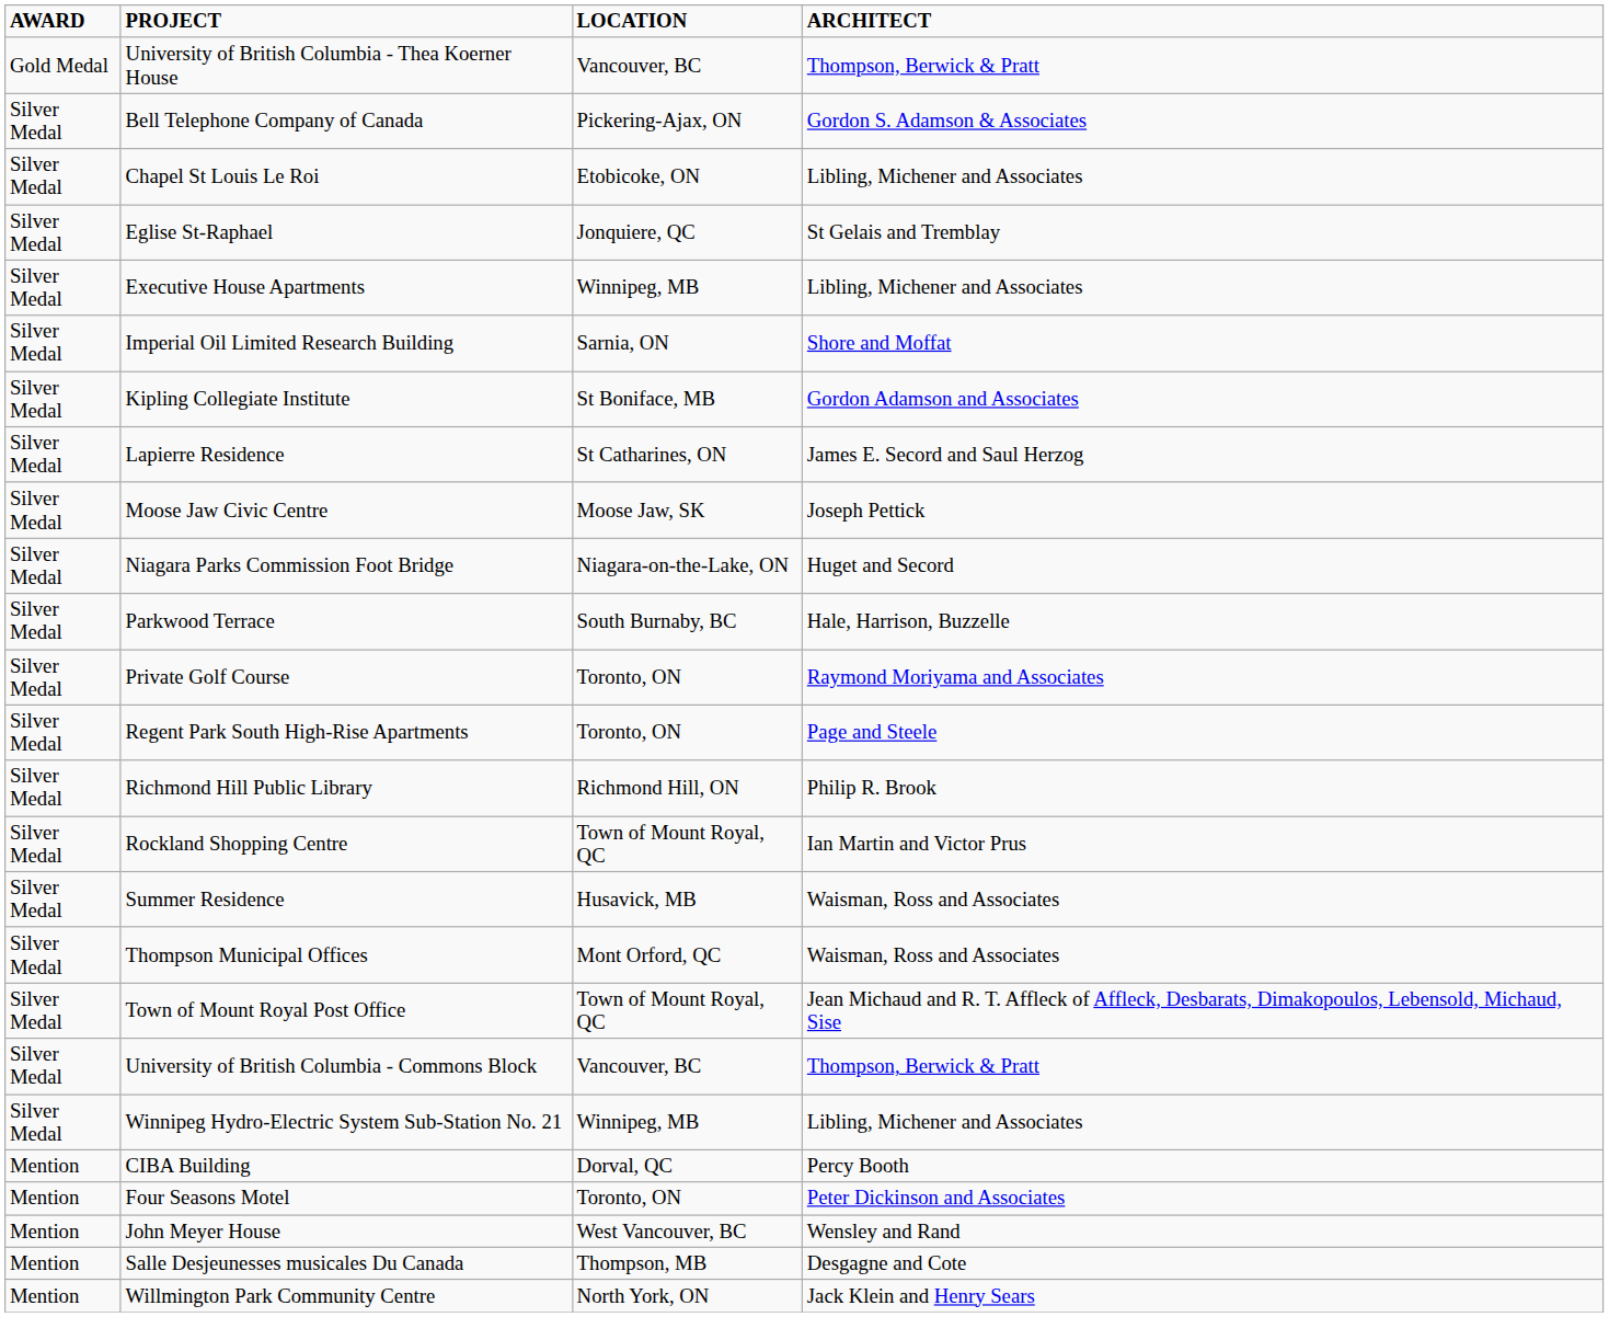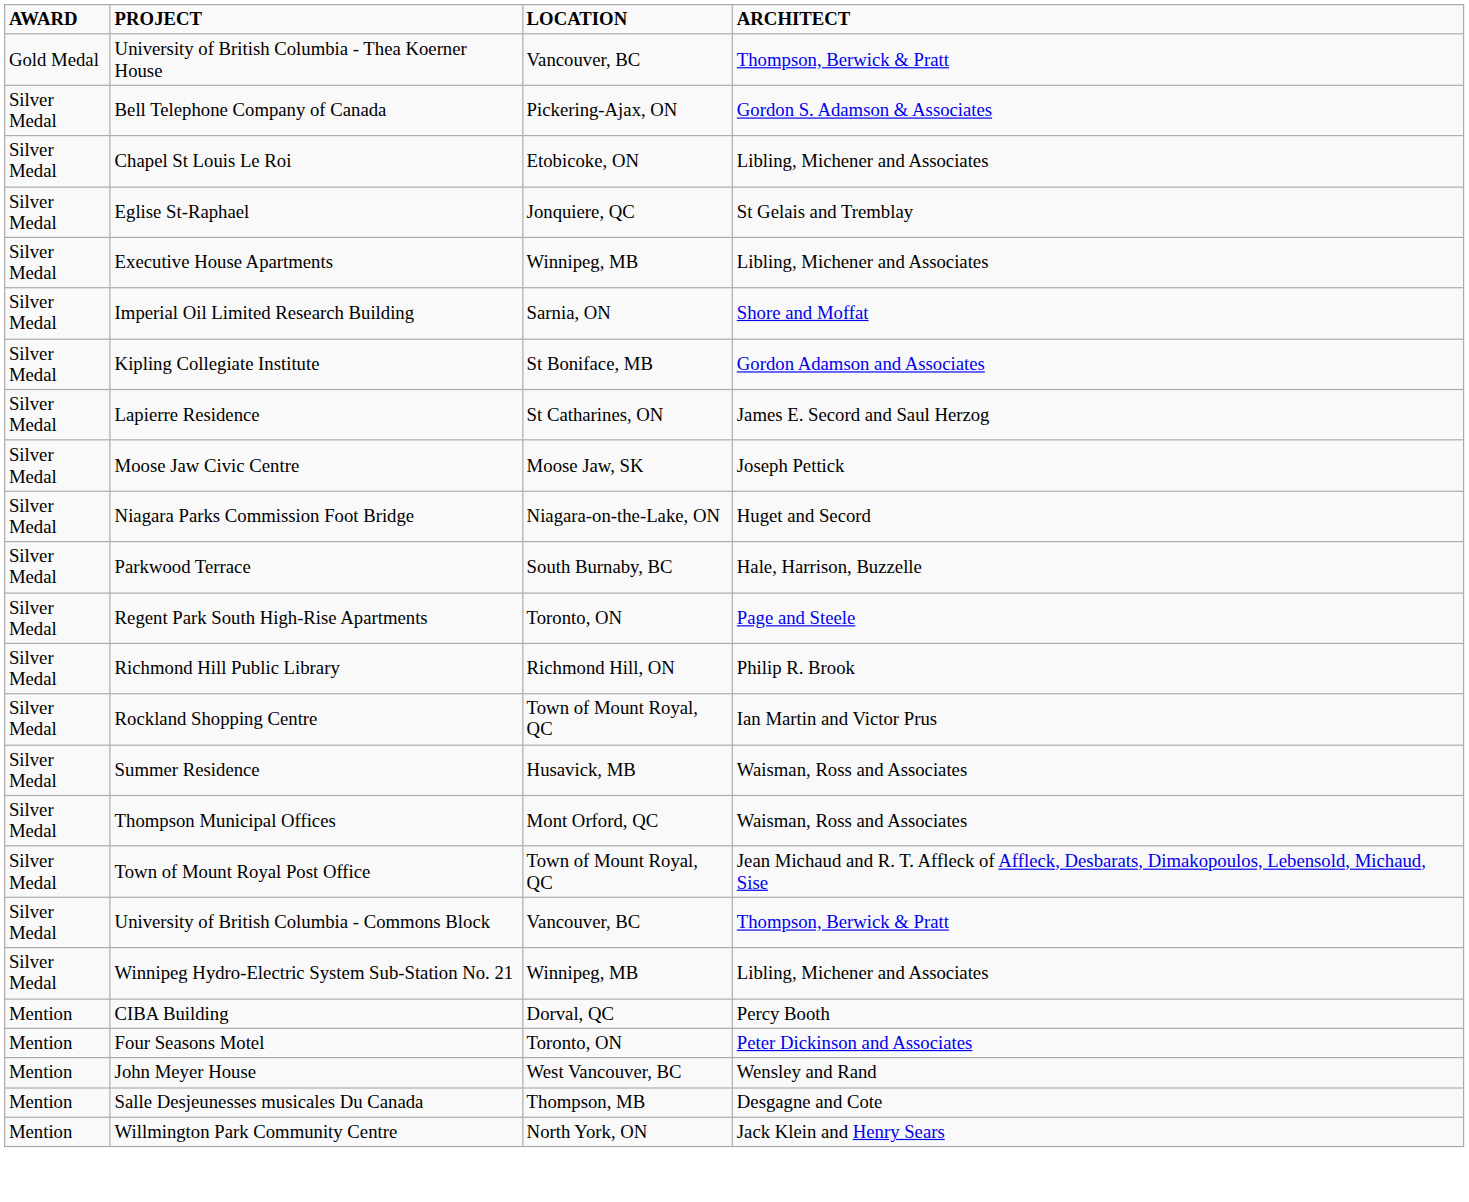 <table class="wikitable sortable">
 <tr>
 <td><strong>AWARD</strong></td>
 <td><strong>PROJECT</strong></td>
 <td><strong>LOCATION</strong></td>
 <td><strong>ARCHITECT</strong></td>
 </tr>
 <tr>
 <td>Gold Medal</td>
 <td>University of British Columbia - Thea Koerner House</td>
 <td>Vancouver, BC</td>
 <td><a href='#'>Thompson, Berwick & Pratt</a></td>
 </tr>
 <tr>
 <td>Silver Medal</td>
 <td>Bell Telephone Company of Canada</td>
 <td>Pickering-Ajax, ON</td>
 <td><a href='#'>Gordon S. Adamson & Associates</a></td>
 </tr>
 <tr>
 <td>Silver Medal</td>
 <td>Chapel St Louis Le Roi</td>
 <td>Etobicoke, ON</td>
 <td>Libling, Michener and Associates</td>
 </tr>
 <tr>
 <td>Silver Medal</td>
 <td>Eglise St-Raphael</td>
 <td>Jonquiere, QC</td>
 <td>St Gelais and Tremblay</td>
 </tr>
 <tr>
 <td>Silver Medal</td>
 <td>Executive House Apartments</td>
 <td>Winnipeg, MB</td>
 <td>Libling, Michener and Associates</td>
 </tr>
 <tr>
 <td>Silver Medal</td>
 <td>Imperial Oil Limited Research Building</td>
 <td>Sarnia, ON</td>
 <td><a href='#'>Shore and Moffat</a></td>
 </tr>
 <tr>
 <td>Silver Medal</td>
 <td>Kipling Collegiate Institute</td>
 <td>St Boniface, MB</td>
 <td><a href='#'>Gordon Adamson and Associates</a></td>
 </tr>
 <tr>
 <td>Silver Medal</td>
 <td>Lapierre Residence</td>
 <td>St Catharines, ON</td>
 <td>James E. Secord and Saul Herzog</td>
 </tr>
 <tr>
 <td>Silver Medal</td>
 <td>Moose Jaw Civic Centre</td>
 <td>Moose Jaw, SK</td>
 <td>Joseph Pettick</td>
 </tr>
 <tr>
 <td>Silver Medal</td>
 <td>Niagara Parks Commission Foot Bridge</td>
 <td>Niagara-on-the-Lake, ON</td>
 <td>Huget and Secord</td>
 </tr>
 <tr>
 <td>Silver Medal</td>
 <td>Parkwood Terrace</td>
 <td>South Burnaby, BC</td>
 <td>Hale, Harrison, Buzzelle</td>
-</tr>
-<tr>
-<td>Silver Medal</td>
-<td>Private Golf Course</td>
-<td>Toronto, ON</td>
-<td><a href='#'>Raymond Moriyama and Associates</a></td>
 </tr>
 <tr>
 <td>Silver Medal</td>
 <td>Regent Park South High-Rise Apartments</td>
 <td>Toronto, ON</td>
 <td><a href='#'>Page and Steele</a></td>
 </tr>
 <tr>
 <td>Silver Medal</td>
 <td>Richmond Hill Public Library</td>
 <td>Richmond Hill, ON</td>
 <td>Philip R. Brook</td>
 </tr>
 <tr>
 <td>Silver Medal</td>
 <td>Rockland Shopping Centre</td>
 <td>Town of Mount Royal, QC</td>
 <td>Ian Martin and Victor Prus</td>
 </tr>
 <tr>
 <td>Silver Medal</td>
 <td>Summer Residence</td>
 <td>Husavick, MB</td>
 <td>Waisman, Ross and Associates</td>
 </tr>
 <tr>
 <td>Silver Medal</td>
 <td>Thompson Municipal Offices</td>
 <td>Mont Orford, QC</td>
 <td>Waisman, Ross and Associates</td>
 </tr>
 <tr>
 <td>Silver Medal</td>
 <td>Town of Mount Royal Post Office</td>
 <td>Town of Mount Royal, QC</td>
 <td>Jean Michaud and R. T. Affleck of <a href='#'>Affleck, Desbarats, Dimakopoulos,  Lebensold, Michaud, Sise</a></td>
 </tr>
 <tr>
 <td>Silver Medal</td>
 <td>University of British Columbia - Commons Block</td>
 <td>Vancouver, BC</td>
 <td><a href='#'>Thompson, Berwick & Pratt</a></td>
 </tr>
 <tr>
 <td>Silver Medal</td>
 <td>Winnipeg Hydro-Electric System Sub-Station No. 21</td>
 <td>Winnipeg, MB</td>
 <td>Libling, Michener and Associates</td>
 </tr>
 <tr>
 <td>Mention</td>
 <td>CIBA Building</td>
 <td>Dorval, QC</td>
 <td>Percy Booth</td>
 </tr>
 <tr>
 <td>Mention</td>
 <td>Four Seasons Motel</td>
 <td>Toronto, ON</td>
 <td><a href='#'>Peter Dickinson and Associates</a></td>
 </tr>
 <tr>
 <td>Mention</td>
 <td>John Meyer House</td>
 <td>West Vancouver, BC</td>
 <td>Wensley and Rand</td>
 </tr>
 <tr>
 <td>Mention</td>
 <td>Salle Desjeunesses musicales Du Canada</td>
 <td>Thompson, MB</td>
 <td>Desgagne and Cote</td>
 </tr>
 <tr>
 <td>Mention</td>
 <td>Willmington Park Community Centre</td>
 <td>North York, ON</td>
 <td>Jack Klein and <a href='#'>Henry Sears</a></td>
 </tr>
 </table>
